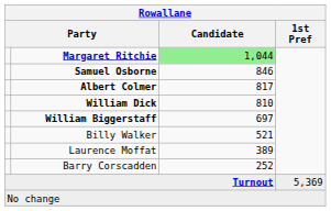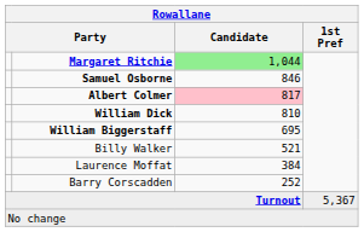 <table class="wikitable">
 <tr>
 <th colspan="4" align="center"><a href='#'>Rowallane</a></th>
 </tr>
 <tr>
 <th colspan="2" align="center" width=200>Party</th>
 <th width=150>Candidate</th>
 <th width=60>1st Pref</th>
 </tr>
 <tr>
 <td></td>
 <td align="right"><strong><a href='#'>Margaret Ritchie</a></strong></td>
 <td align="right" style="background: lightgreen;">1,044</td>
 </tr>
 <tr>
 <td></td>
 <td align="right"><strong>Samuel Osborne</strong></td>
 <td align="right">846</td>
 </tr>
 <tr>
 <td></td>
 <td align="right"><strong>Albert Colmer</strong></td>
-<td align="right">817</td>
+<td align="right" style="background: pink;">817</td>
 </tr>
 <tr>
 <td></td>
 <td align="right"><strong>William Dick</strong></td>
 <td align="right">810</td>
 </tr>
 <tr>
 <td></td>
 <td align="right"><strong>William Biggerstaff</strong></td>
-<td align="right">697</td>
+<td align="right">695</td>
 </tr>
 <tr>
 <td></td>
 <td align="right">Billy Walker</td>
 <td align="right">521</td>
 </tr>
 <tr>
 <td></td>
 <td align="right">Laurence Moffat</td>
-<td align="right">389</td>
+<td align="right">384</td>
 </tr>
 <tr>
 <td></td>
 <td align="right">Barry Corscadden</td>
 <td align="right">252</td>
 </tr>
 <tr bgcolor="EEEEEE">
 <td colspan=3 align="right"><strong><a href='#'>Turnout</a></strong></td>
-<td align="right">5,369</td>
+<td align="right">5,367</td>
 </tr>
 <tr>
 <td colspan=4 bgcolor="EEEEEE">No change</td>
 </tr>
 </table>
